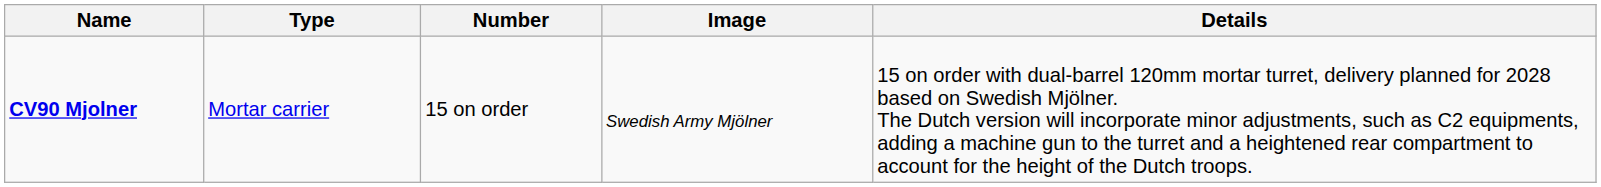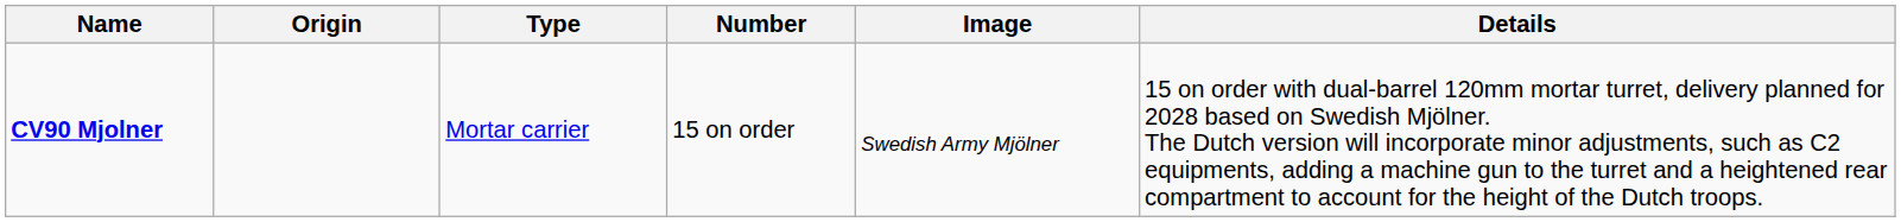 <table class="wikitable" style="margin:auto; width:100%;">
 <tr>
 <th style="text-align: center; width:11%;">Name</th>
+<th style="text-align: center; width:12%;">Origin</th>
 <th style="text-align: center; width:12%;">Type</th>
 <th style="text-align: center; width:10%;">Number</th>
 <th style="text-align: center; width:15%;">Image</th>
 <th style="text-align: center; width:40%;">Details</th>
 </tr>
 <tr>
 <td><a href='#'><strong>CV90 Mjolner</strong></a></td>
+<td><small></small></td>
 <td><a href='#'>Mortar carrier</a></td>
 <td>15 on order</td>
 <td><br><em><small>Swedish Army Mjölner</small></em></td>
 <td><br>15 on order with dual-barrel 120mm mortar turret, delivery planned for 2028 based on Swedish Mjölner.<br>The Dutch version will incorporate minor adjustments, such as C2 equipments, adding a machine gun to the turret and a heightened rear compartment to account for the height of the Dutch troops.</td>
 </tr>
 </table>
